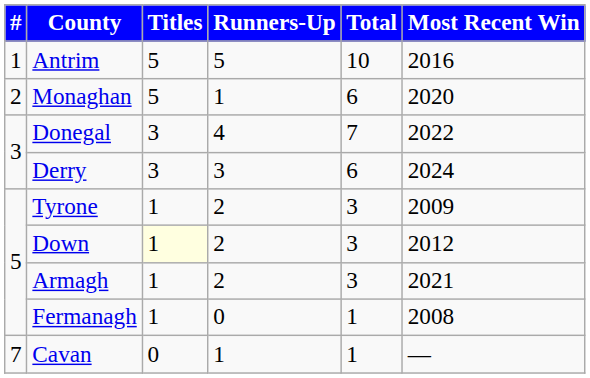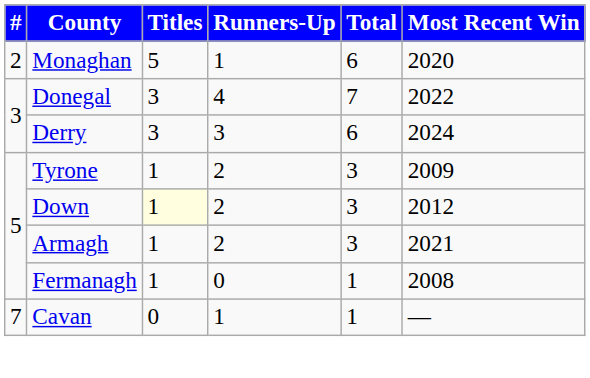 <table class="wikitable sortable">
 <tr>
 <th style="background:blue;color:white" scope="col" !>#</th>
 <th style="background:blue;color:white" scope="col" !>County</th>
 <th style="background:blue;color:white" scope="col" !>Titles</th>
 <th style="background:blue;color:white" scope="col" !>Runners-Up</th>
 <th style="background:blue;color:white" scope="col" !>Total</th>
 <th style="background:blue;color:white" scope="col" !>Most Recent Win</th>
-</tr>
-<tr>
-<td>1</td>
-<td><a href='#'>Antrim</a></td>
-<td>5</td>
-<td>5</td>
-<td>10</td>
-<td>2016</td>
 </tr>
 <tr>
 <td>2</td>
 <td><a href='#'>Monaghan</a></td>
 <td>5</td>
 <td>1</td>
 <td>6</td>
 <td>2020</td>
 </tr>
 <tr>
 <td rowspan="2">3</td>
 <td><a href='#'>Donegal</a></td>
 <td>3</td>
 <td>4</td>
 <td>7</td>
 <td>2022</td>
 </tr>
 <tr>
 <td><a href='#'>Derry</a></td>
 <td>3</td>
 <td>3</td>
 <td>6</td>
 <td>2024</td>
 </tr>
 <tr>
 <td rowspan="4">5</td>
 <td><a href='#'>Tyrone</a></td>
 <td>1</td>
 <td>2</td>
 <td>3</td>
 <td>2009</td>
 </tr>
 <tr>
 <td><a href='#'>Down</a></td>
 <td style="background: lightyellow;">1</td>
 <td>2</td>
 <td>3</td>
 <td>2012</td>
 </tr>
 <tr>
 <td><a href='#'>Armagh</a></td>
 <td>1</td>
 <td>2</td>
 <td>3</td>
 <td>2021</td>
 </tr>
 <tr>
 <td><a href='#'>Fermanagh</a></td>
 <td>1</td>
 <td>0</td>
 <td>1</td>
 <td>2008</td>
 </tr>
 <tr>
 <td>7</td>
 <td><a href='#'>Cavan</a></td>
 <td>0</td>
 <td>1</td>
 <td>1</td>
 <td>—</td>
 </tr>
 </table>
